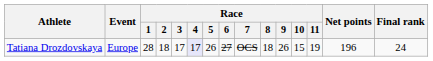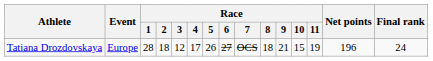 <table class="wikitable" style="font-size:90%">
 <tr>
 <th rowspan="2">Athlete</th>
 <th rowspan="2">Event</th>
 <th colspan=11>Race</th>
 <th rowspan=2>Net points</th>
 <th rowspan=2>Final rank</th>
 </tr>
 <tr style="font-size:95%">
 <th>1</th>
 <th>2</th>
 <th>3</th>
 <th>4</th>
 <th>5</th>
 <th>6</th>
 <th>7</th>
 <th>8</th>
 <th>9</th>
 <th>10</th>
 <th>11</th>
 </tr>
 <tr align=center>
 <td align=left><a href='#'>Tatiana Drozdovskaya</a></td>
 <td align=left><a href='#'>Europe</a></td>
 <td>28</td>
 <td>18</td>
+<td>12</td>
 <td>17</td>
-<td style="background: lavender;">17</td>
 <td>26</td>
 <td><s>27</s></td>
 <td><s>OCS</s></td>
 <td>18</td>
-<td>26</td>
+<td>21</td>
 <td>15</td>
 <td>19</td>
 <td>196</td>
 <td>24</td>
 </tr>
 </table>
